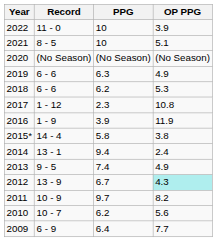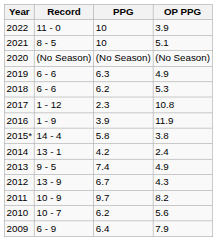 <table class="wikitable sortable mw-collapsible">
 <tr>
 <th>Year</th>
 <th>Record</th>
 <th>PPG</th>
 <th>OP PPG</th>
 </tr>
 <tr>
 <td>2022</td>
 <td>11 - 0</td>
 <td>10</td>
 <td>3.9</td>
 </tr>
 <tr>
 <td>2021</td>
 <td>8 - 5</td>
 <td>10</td>
 <td>5.1</td>
 </tr>
 <tr>
 <td>2020</td>
 <td>(No Season)</td>
 <td>(No Season)</td>
 <td>(No Season)</td>
 </tr>
 <tr>
 <td>2019</td>
 <td>6 - 6</td>
 <td>6.3</td>
 <td>4.9</td>
 </tr>
 <tr>
 <td>2018</td>
 <td>6 - 6</td>
 <td>6.2</td>
 <td>5.3</td>
 </tr>
 <tr>
 <td>2017</td>
 <td>1 - 12</td>
 <td>2.3</td>
 <td>10.8</td>
 </tr>
 <tr>
 <td>2016</td>
 <td>1 - 9</td>
 <td>3.9</td>
 <td>11.9</td>
 </tr>
 <tr>
 <td>2015*</td>
 <td>14 - 4</td>
 <td>5.8</td>
 <td>3.8</td>
 </tr>
 <tr>
 <td>2014</td>
 <td>13 - 1</td>
-<td>9.4</td>
+<td>4.2</td>
 <td>2.4</td>
 </tr>
 <tr>
 <td>2013</td>
 <td>9 - 5</td>
 <td>7.4</td>
 <td>4.9</td>
 </tr>
 <tr>
 <td>2012</td>
 <td>13 - 9</td>
 <td>6.7</td>
-<td style="background: paleturquoise;">4.3</td>
+<td>4.3</td>
 </tr>
 <tr>
 <td>2011</td>
 <td>10 - 9</td>
 <td>9.7</td>
 <td>8.2</td>
 </tr>
 <tr>
 <td>2010</td>
 <td>10 - 7</td>
 <td>6.2</td>
 <td>5.6</td>
 </tr>
 <tr>
 <td>2009</td>
 <td>6 - 9</td>
 <td>6.4</td>
-<td>7.7</td>
+<td>7.9</td>
 </tr>
 </table>
